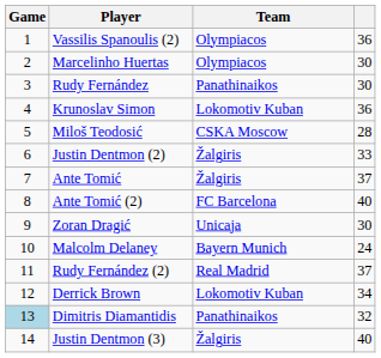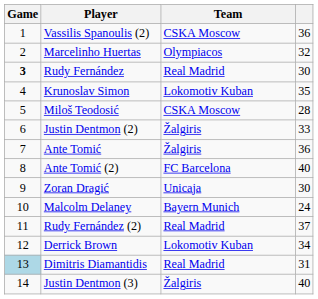 <table class="wikitable sortable" style="text-align: center">
 <tr>
 <th style="text-align:center;">Game</th>
 <th style="text-align:center; width:150px;">Player</th>
 <th style="text-align:center; width:170px;">Team</th>
 <th style="text-align:center;"></th>
 </tr>
 <tr>
 <td>1</td>
 <td align="left"> <a href='#'>Vassilis Spanoulis</a> (2)</td>
-<td align="left"> <a href='#'>Olympiacos</a></td>
+<td align="left"> <a href='#'>CSKA Moscow</a></td>
 <td>36</td>
 </tr>
 <tr>
 <td>2</td>
 <td align="left"> <a href='#'>Marcelinho Huertas</a></td>
 <td align="left"> <a href='#'>Olympiacos</a></td>
-<td>30</td>
+<td>32</td>
 </tr>
 <tr>
-<td>3</td>
+<td><strong>3</strong></td>
 <td align="left"> <a href='#'>Rudy Fernández</a></td>
-<td align="left"> <a href='#'>Panathinaikos</a></td>
+<td align="left"> <a href='#'>Real Madrid</a></td>
 <td>30</td>
 </tr>
 <tr>
 <td>4</td>
 <td align="left"> <a href='#'>Krunoslav Simon</a></td>
 <td align="left"> <a href='#'>Lokomotiv Kuban</a></td>
-<td>36</td>
+<td>35</td>
 </tr>
 <tr>
 <td>5</td>
 <td align="left"> <a href='#'>Miloš Teodosić</a></td>
 <td align="left"> <a href='#'>CSKA Moscow</a></td>
 <td>28</td>
 </tr>
 <tr>
 <td>6</td>
 <td align="left"> <a href='#'>Justin Dentmon</a> (2)</td>
 <td align="left"> <a href='#'>Žalgiris</a></td>
 <td>33</td>
 </tr>
 <tr>
 <td>7</td>
 <td align="left"> <a href='#'>Ante Tomić</a></td>
 <td align="left"> <a href='#'>Žalgiris</a></td>
-<td>37</td>
+<td>36</td>
 </tr>
 <tr>
 <td>8</td>
 <td align="left"> <a href='#'>Ante Tomić</a> (2)</td>
 <td align="left"> <a href='#'>FC Barcelona</a></td>
 <td>40</td>
 </tr>
 <tr>
 <td>9</td>
 <td align="left"> <a href='#'>Zoran Dragić</a></td>
 <td align="left"> <a href='#'>Unicaja</a></td>
 <td>30</td>
 </tr>
 <tr>
 <td>10</td>
 <td align="left"> <a href='#'>Malcolm Delaney</a></td>
 <td align="left"> <a href='#'>Bayern Munich</a></td>
 <td>24</td>
 </tr>
 <tr>
 <td>11</td>
 <td align="left"> <a href='#'>Rudy Fernández</a> (2)</td>
 <td align="left"> <a href='#'>Real Madrid</a></td>
 <td>37</td>
 </tr>
 <tr>
 <td>12</td>
 <td align="left"> <a href='#'>Derrick Brown</a></td>
 <td align="left"> <a href='#'>Lokomotiv Kuban</a></td>
 <td>34</td>
 </tr>
 <tr>
 <td style="background: lightblue;">13</td>
 <td align="left"> <a href='#'>Dimitris Diamantidis</a></td>
-<td align="left"> <a href='#'>Panathinaikos</a></td>
-<td>32</td>
+<td align="left"> <a href='#'>Real Madrid</a></td>
+<td>31</td>
 </tr>
 <tr>
 <td>14</td>
 <td align="left"> <a href='#'>Justin Dentmon</a> (3)</td>
 <td align="left"> <a href='#'>Žalgiris</a></td>
 <td>40</td>
 </tr>
 </table>
